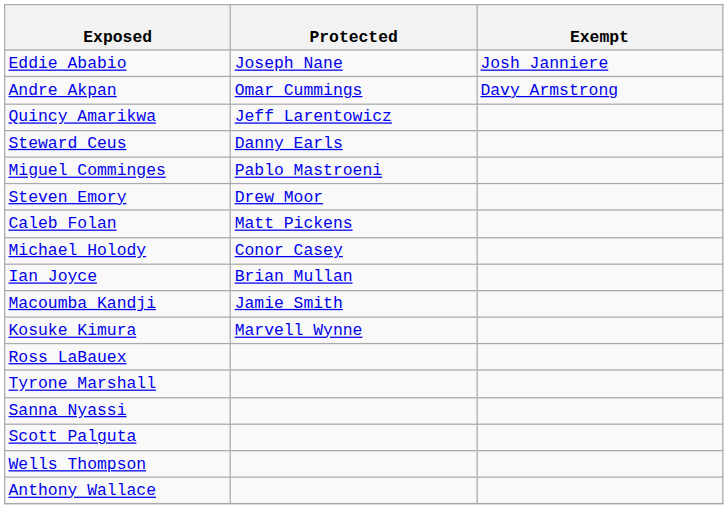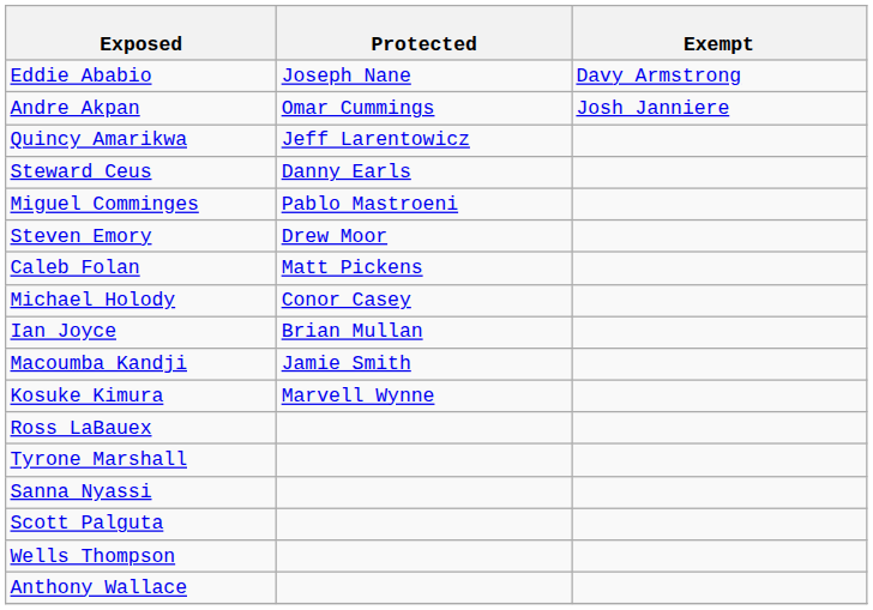 <table class="wikitable">
 <tr>
 <th style="width:23%"><br>Exposed</th>
 <th style="width:25%"><br>Protected</th>
 <th style="width:25%"><br>Exempt</th>
 </tr>
 <tr>
 <td><a href='#'>Eddie Ababio</a></td>
 <td><a href='#'>Joseph Nane</a></td>
-<td><a href='#'>Josh Janniere</a></td>
+<td><a href='#'>Davy Armstrong</a></td>
 </tr>
 <tr>
 <td><a href='#'>Andre Akpan</a></td>
 <td><a href='#'>Omar Cummings</a></td>
-<td><a href='#'>Davy Armstrong</a></td>
+<td><a href='#'>Josh Janniere</a></td>
 </tr>
 <tr>
 <td><a href='#'>Quincy Amarikwa</a></td>
 <td><a href='#'>Jeff Larentowicz</a></td>
 <td></td>
 </tr>
 <tr>
 <td><a href='#'>Steward Ceus</a></td>
 <td><a href='#'>Danny Earls</a></td>
 <td></td>
 </tr>
 <tr>
 <td><a href='#'>Miguel Comminges</a></td>
 <td><a href='#'>Pablo Mastroeni</a></td>
 <td></td>
 </tr>
 <tr>
 <td><a href='#'>Steven Emory</a></td>
 <td><a href='#'>Drew Moor</a></td>
 <td></td>
 </tr>
 <tr>
 <td><a href='#'>Caleb Folan</a></td>
 <td><a href='#'>Matt Pickens</a></td>
 <td></td>
 </tr>
 <tr>
 <td><a href='#'>Michael Holody</a></td>
 <td><a href='#'>Conor Casey</a></td>
 <td></td>
 </tr>
 <tr>
 <td><a href='#'>Ian Joyce</a></td>
 <td><a href='#'>Brian Mullan</a></td>
 <td></td>
 </tr>
 <tr>
 <td><a href='#'>Macoumba Kandji</a></td>
 <td><a href='#'>Jamie Smith</a></td>
 <td></td>
 </tr>
 <tr>
 <td><a href='#'>Kosuke Kimura</a></td>
 <td><a href='#'>Marvell Wynne</a></td>
 <td></td>
 </tr>
 <tr>
 <td><a href='#'>Ross LaBauex</a></td>
 <td></td>
 <td></td>
 </tr>
 <tr>
 <td><a href='#'>Tyrone Marshall</a></td>
 <td></td>
 <td></td>
 </tr>
 <tr>
 <td><a href='#'>Sanna Nyassi</a></td>
 <td></td>
 <td></td>
 </tr>
 <tr>
 <td><a href='#'>Scott Palguta</a></td>
 <td></td>
 <td></td>
 </tr>
 <tr>
 <td><a href='#'>Wells Thompson</a></td>
 <td></td>
 <td></td>
 </tr>
 <tr>
 <td><a href='#'>Anthony Wallace</a></td>
 <td></td>
 <td></td>
 </tr>
 <tr>
 </tr>
 </table>
